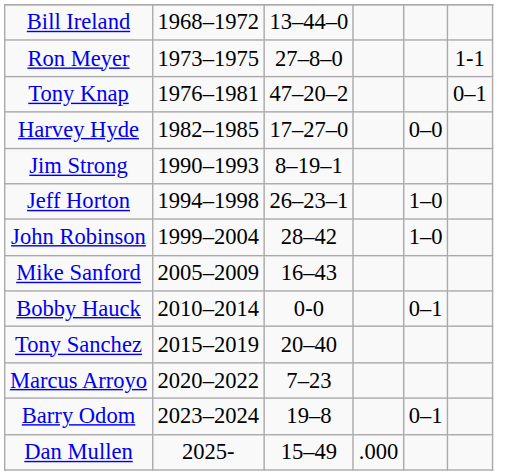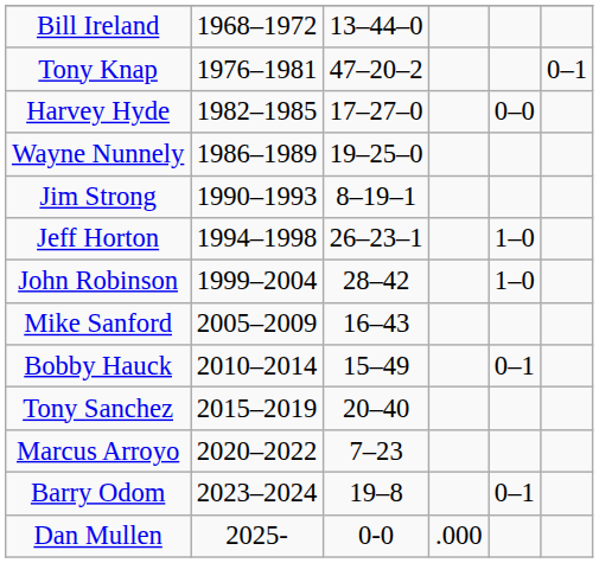 <table class="wikitable" style="text-align:center;">
 <tr>
 </tr>
 <tr>
 <td><a href='#'>Bill Ireland</a></td>
 <td>1968–1972</td>
 <td>13–44–0</td>
 <td></td>
 <td></td>
 <td></td>
-</tr>
-<tr>
-<td><a href='#'>Ron Meyer</a></td>
-<td>1973–1975</td>
-<td>27–8–0</td>
-<td></td>
-<td></td>
-<td>1-1</td>
 </tr>
 <tr>
 <td><a href='#'>Tony Knap</a></td>
 <td>1976–1981</td>
 <td>47–20–2</td>
 <td></td>
 <td></td>
 <td>0–1</td>
 </tr>
 <tr>
 <td><a href='#'>Harvey Hyde</a></td>
 <td>1982–1985</td>
 <td>17–27–0</td>
 <td></td>
 <td>0–0</td>
+<td></td>
+</tr>
+<tr>
+<td><a href='#'>Wayne Nunnely</a></td>
+<td>1986–1989</td>
+<td>19–25–0</td>
+<td></td>
+<td></td>
 <td></td>
 </tr>
 <tr>
 <td><a href='#'>Jim Strong</a></td>
 <td>1990–1993</td>
 <td>8–19–1</td>
 <td></td>
 <td></td>
 <td></td>
 </tr>
 <tr>
 <td><a href='#'>Jeff Horton</a></td>
 <td>1994–1998</td>
 <td>26–23–1</td>
 <td></td>
 <td>1–0</td>
 <td></td>
 </tr>
 <tr>
 <td><a href='#'>John Robinson</a></td>
 <td>1999–2004</td>
 <td>28–42</td>
 <td></td>
 <td>1–0</td>
 <td></td>
 </tr>
 <tr>
 <td><a href='#'>Mike Sanford</a></td>
 <td>2005–2009</td>
 <td>16–43</td>
 <td></td>
 <td></td>
 <td></td>
 </tr>
 <tr>
 <td><a href='#'>Bobby Hauck</a></td>
 <td>2010–2014</td>
-<td>0-0</td>
+<td>15–49</td>
 <td></td>
 <td>0–1</td>
 <td></td>
 </tr>
 <tr>
 <td><a href='#'>Tony Sanchez</a></td>
 <td>2015–2019</td>
 <td>20–40</td>
 <td></td>
 <td></td>
 <td></td>
 </tr>
 <tr>
 <td><a href='#'>Marcus Arroyo</a></td>
 <td>2020–2022</td>
 <td>7–23</td>
 <td></td>
 <td></td>
 <td></td>
 </tr>
 <tr>
 <td><a href='#'>Barry Odom</a></td>
 <td>2023–2024</td>
 <td>19–8</td>
 <td></td>
 <td>0–1</td>
 <td></td>
 </tr>
 <tr>
 <td><a href='#'>Dan Mullen</a></td>
 <td>2025-</td>
-<td>15–49</td>
+<td>0-0</td>
 <td>.000</td>
 <td></td>
 <td></td>
 </tr>
 </table>
